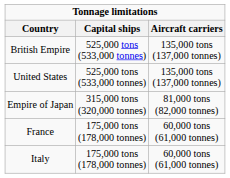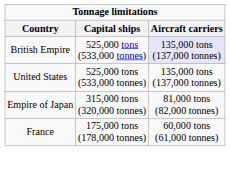 <table class="wikitable" align="right" style="text-align:center">
 <tr>
 <td colspan=3><strong>Tonnage limitations</strong></td>
 </tr>
 <tr>
 <th>Country</th>
 <th>Capital ships</th>
 <th>Aircraft carriers</th>
 </tr>
 <tr>
 <td>British Empire</td>
 <td>525,000 <a href='#'>tons</a><br>(533,000 <a href='#'>tonnes</a>)</td>
-<td>135,000 tons<br>(137,000 tonnes)</td>
+<td style="background: lavender;">135,000 tons<br>(137,000 tonnes)</td>
 </tr>
 <tr>
 <td>United States</td>
 <td>525,000 tons<br>(533,000 tonnes)</td>
 <td>135,000 tons<br>(137,000 tonnes)</td>
 </tr>
 <tr>
 <td>Empire of Japan</td>
 <td>315,000 tons<br>(320,000 tonnes)</td>
 <td>81,000 tons<br>(82,000 tonnes)</td>
 </tr>
 <tr>
 <td>France</td>
 <td>175,000 tons<br>(178,000 tonnes)</td>
 <td>60,000 tons<br>(61,000 tonnes)</td>
 </tr>
-<tr>
-<td>Italy</td>
-<td>175,000 tons<br>(178,000 tonnes)</td>
-<td>60,000 tons<br>(61,000 tonnes)</td>
-</tr>
 </table>
